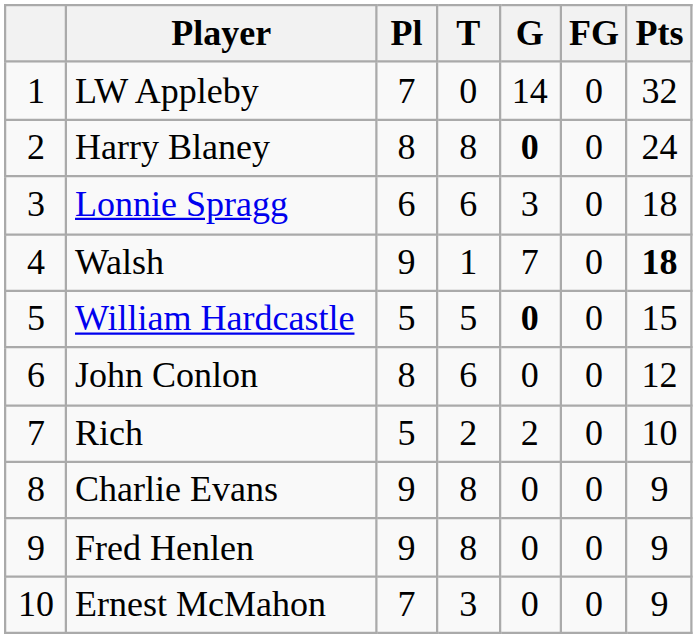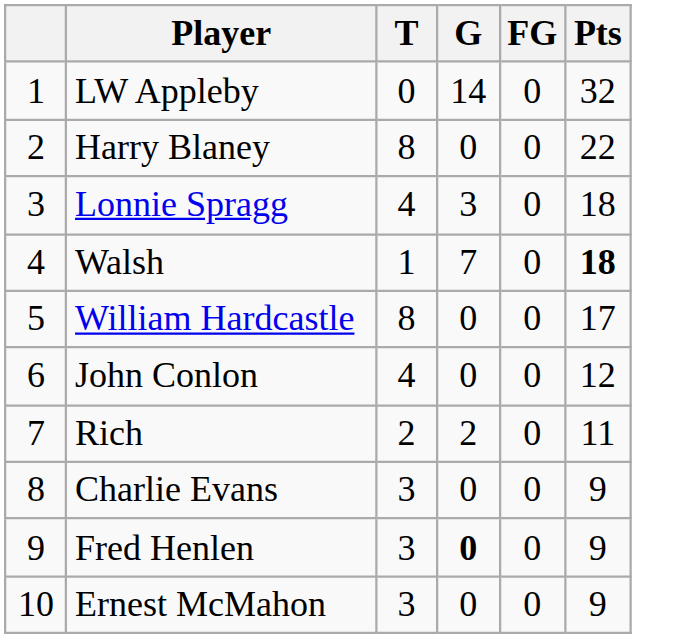 <table class="wikitable" style="text-align:center;">
 <tr>
 <th width="20" abbr="Position"></th>
 <th width="130">Player</th>
-<th width="20">Pl</th>
 <th width="20">T</th>
 <th width="20">G</th>
 <th width="20">FG</th>
 <th width="20">Pts</th>
 </tr>
 <tr>
 <td>1</td>
 <td style="text-align:left;"> LW Appleby</td>
-<td>7</td>
 <td>0</td>
 <td>14</td>
 <td>0</td>
 <td>32</td>
 </tr>
 <tr>
 <td>2</td>
 <td style="text-align:left;"> Harry Blaney</td>
 <td>8</td>
-<td>8</td>
-<td><strong>0</strong></td>
 <td>0</td>
-<td>24</td>
+<td>0</td>
+<td>22</td>
 </tr>
 <tr>
 <td>3</td>
 <td style="text-align:left;"> <a href='#'>Lonnie Spragg</a></td>
-<td>6</td>
-<td>6</td>
+<td>4</td>
 <td>3</td>
 <td>0</td>
 <td>18</td>
 </tr>
 <tr>
 <td>4</td>
 <td style="text-align:left;"> Walsh</td>
-<td>9</td>
 <td>1</td>
 <td>7</td>
 <td>0</td>
 <td><strong>18</strong></td>
 </tr>
 <tr>
 <td>5</td>
 <td style="text-align:left;"><a href='#'>William Hardcastle</a></td>
-<td>5</td>
-<td>5</td>
-<td><strong>0</strong></td>
+<td>8</td>
 <td>0</td>
-<td>15</td>
+<td>0</td>
+<td>17</td>
 </tr>
 <tr>
 <td>6</td>
 <td style="text-align:left;"> John Conlon</td>
-<td>8</td>
-<td>6</td>
+<td>4</td>
 <td>0</td>
 <td>0</td>
 <td>12</td>
 </tr>
 <tr>
 <td>7</td>
 <td style="text-align:left;">Rich</td>
-<td>5</td>
 <td>2</td>
 <td>2</td>
 <td>0</td>
-<td>10</td>
+<td>11</td>
 </tr>
 <tr>
 <td>8</td>
 <td style="text-align:left;"> Charlie Evans</td>
-<td>9</td>
-<td>8</td>
+<td>3</td>
 <td>0</td>
 <td>0</td>
 <td>9</td>
 </tr>
 <tr>
 <td>9</td>
 <td style="text-align:left;"> Fred Henlen</td>
-<td>9</td>
-<td>8</td>
-<td>0</td>
+<td>3</td>
+<td><strong>0</strong></td>
 <td>0</td>
 <td>9</td>
 </tr>
 <tr>
 <td>10</td>
 <td style="text-align:left;"> Ernest McMahon</td>
-<td>7</td>
 <td>3</td>
 <td>0</td>
 <td>0</td>
 <td>9</td>
 </tr>
 </table>
